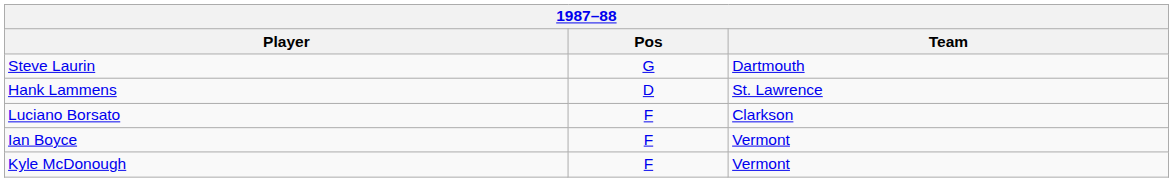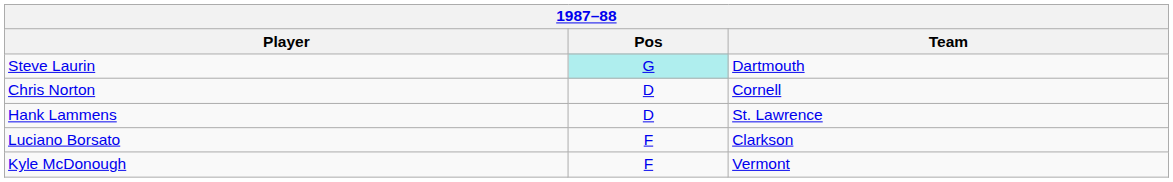 <table class="wikitable" width=95%>
 <tr>
 <th colspan=3><a href='#'>1987–88</a></th>
 </tr>
 <tr>
 <th>Player</th>
 <th>Pos</th>
 <th>Team</th>
 </tr>
 <tr>
 <td><a href='#'>Steve Laurin</a></td>
-<td align=center><a href='#'>G</a></td>
+<td align=center style="background: paleturquoise;"><a href='#'>G</a></td>
 <td><a href='#'>Dartmouth</a></td>
+</tr>
+<tr>
+<td><a href='#'>Chris Norton</a></td>
+<td align=center><a href='#'>D</a></td>
+<td><a href='#'>Cornell</a></td>
 </tr>
 <tr>
 <td><a href='#'>Hank Lammens</a></td>
 <td align=center><a href='#'>D</a></td>
 <td><a href='#'>St. Lawrence</a></td>
 </tr>
 <tr>
 <td><a href='#'>Luciano Borsato</a></td>
 <td align=center><a href='#'>F</a></td>
 <td><a href='#'>Clarkson</a></td>
 </tr>
 <tr>
-<td><a href='#'>Ian Boyce</a></td>
-<td align=center><a href='#'>F</a></td>
-<td><a href='#'>Vermont</a></td>
-</tr>
-<tr>
 <td><a href='#'>Kyle McDonough</a></td>
 <td align=center><a href='#'>F</a></td>
 <td><a href='#'>Vermont</a></td>
 </tr>
 </table>
